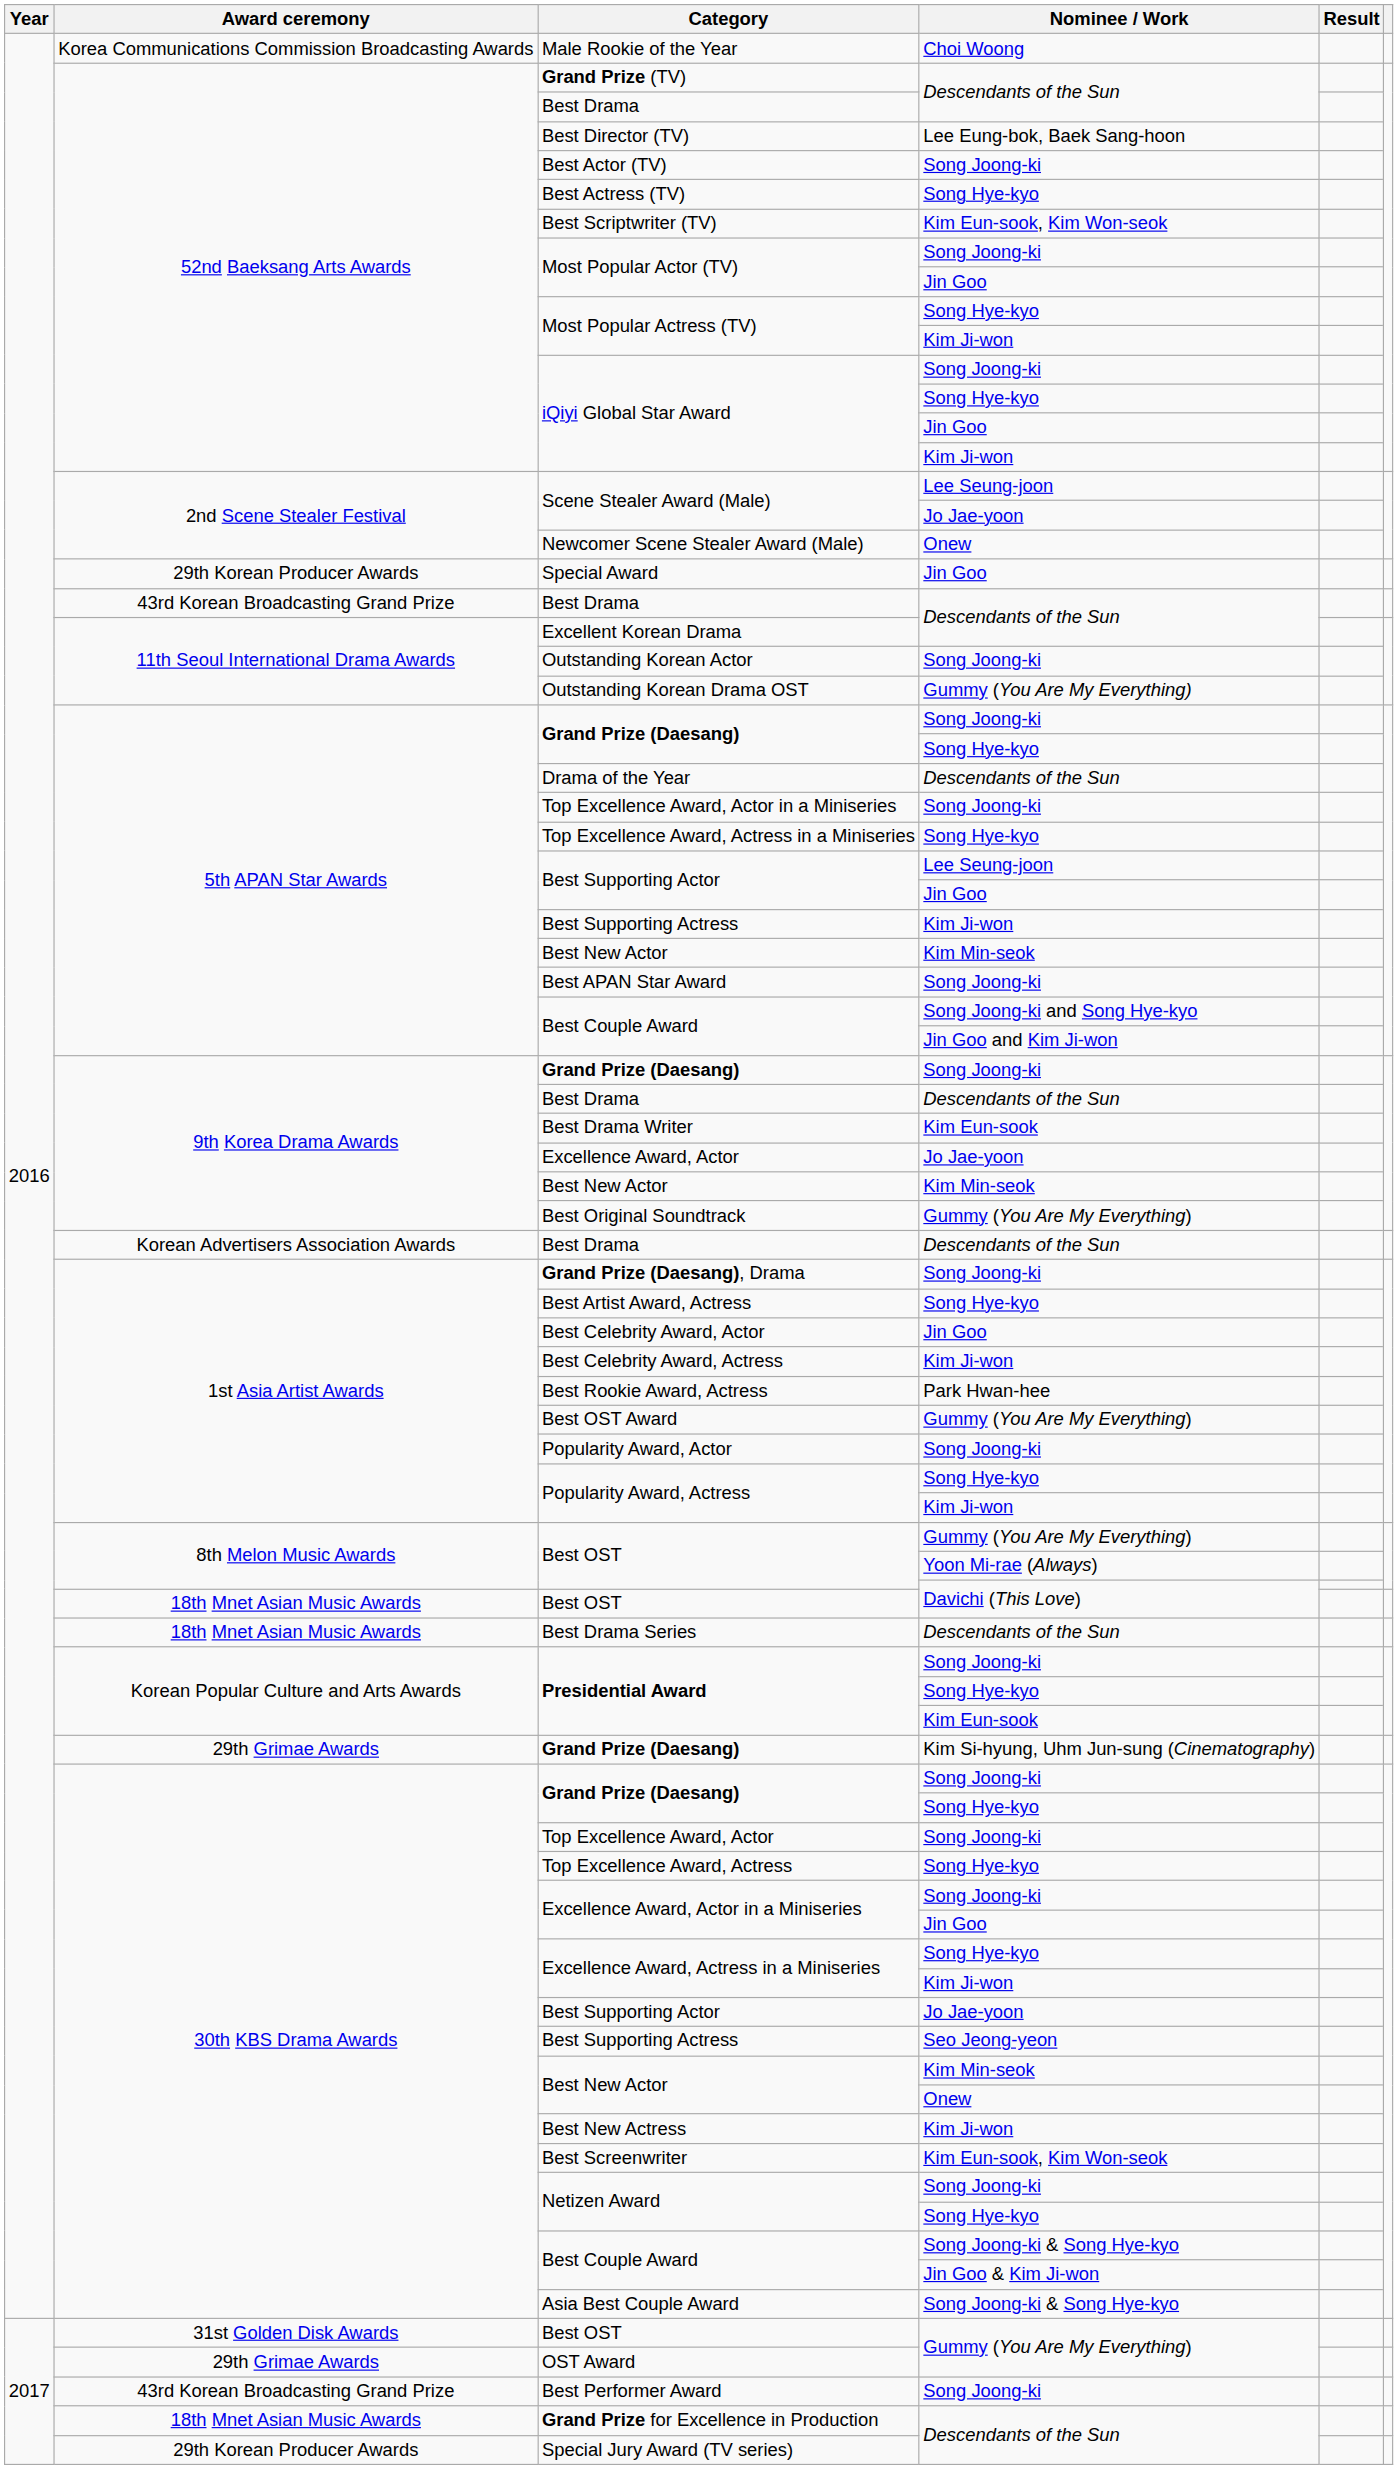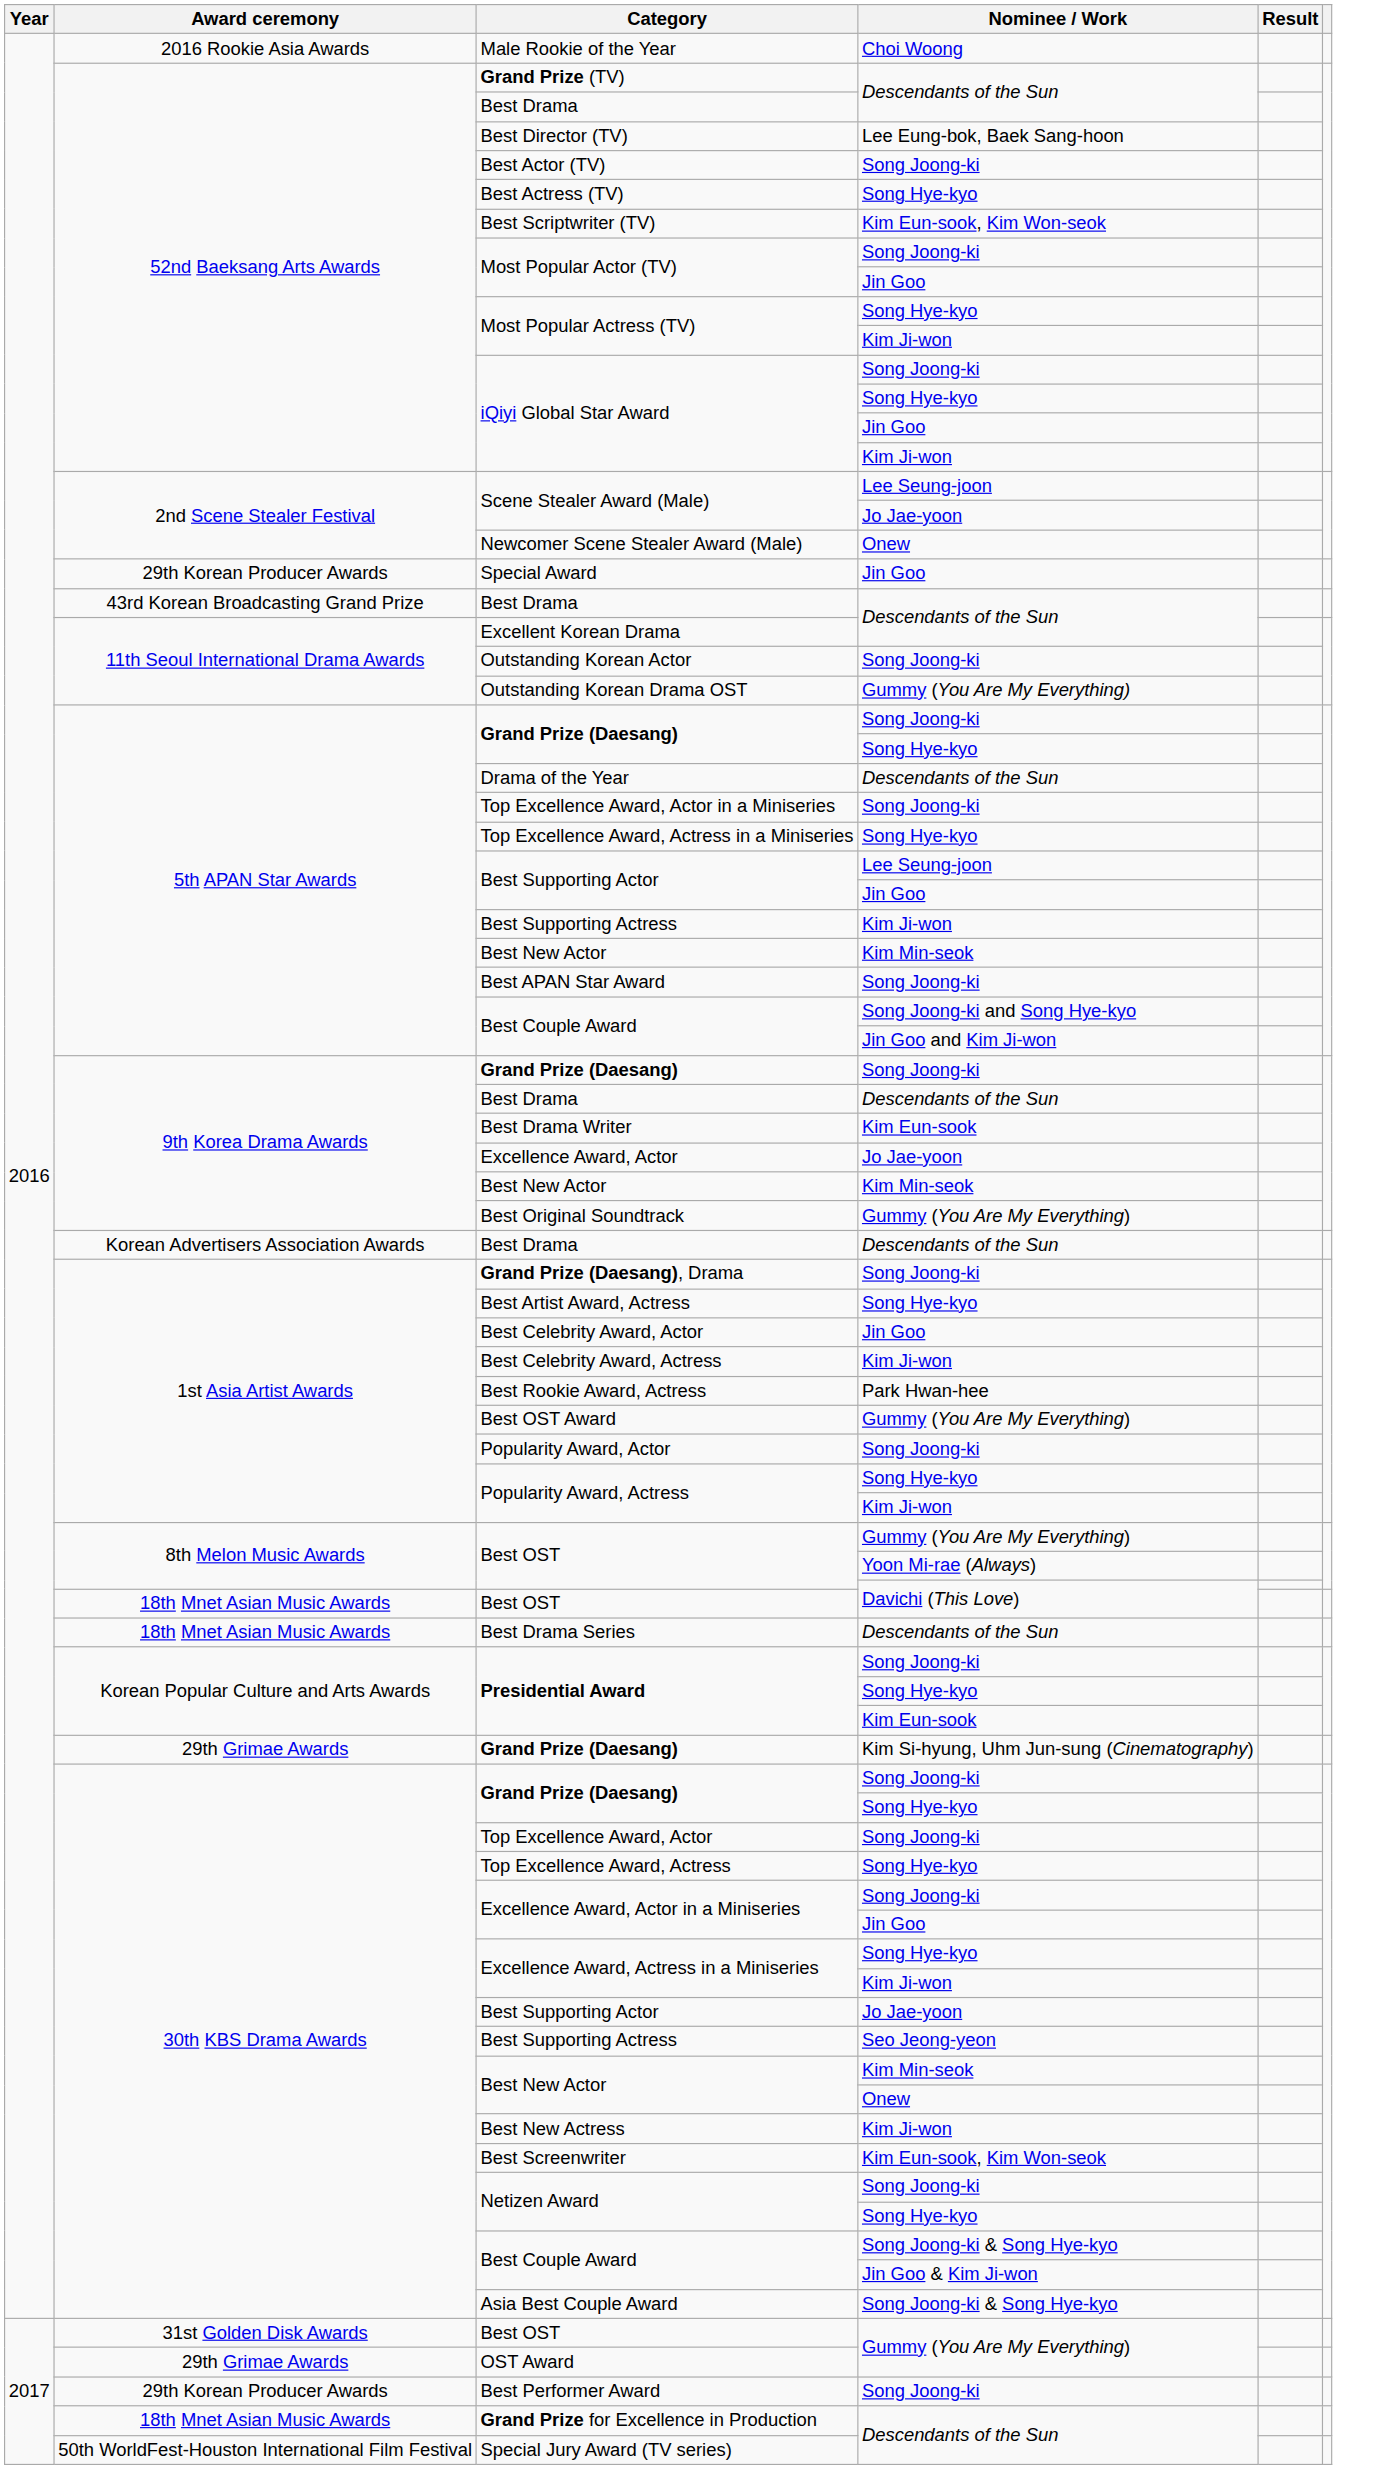 <table class="wikitable plainrowheaders sortable">
 <tr>
 <th scope="col">Year</th>
 <th scope="col">Award ceremony</th>
 <th scope="col">Category</th>
 <th scope="col">Nominee / Work</th>
 <th scope="col">Result</th>
 <th scope="col" class="unsortable"></th>
 </tr>
 <tr>
 <td rowspan="79" style="text-align:center">2016</td>
-<td style="text-align:center">Korea Communications Commission Broadcasting Awards</td>
+<td style="text-align:center">2016 Rookie Asia Awards</td>
 <td>Male Rookie of the Year</td>
 <td><a href='#'>Choi Woong</a></td>
 <td></td>
 <td></td>
 </tr>
 <tr>
 <td rowspan="14" style="text-align:center"><a href='#'>52nd</a> <a href='#'>Baeksang Arts Awards</a></td>
 <td><strong>Grand Prize</strong> (TV)</td>
 <td rowspan="2"><em>Descendants of the Sun</em></td>
 <td></td>
 <td rowspan="14"></td>
 </tr>
 <tr>
 <td>Best Drama</td>
 <td></td>
 </tr>
 <tr>
 <td>Best Director (TV)</td>
 <td>Lee Eung-bok, Baek Sang-hoon</td>
 <td></td>
 </tr>
 <tr>
 <td>Best Actor (TV)</td>
 <td><a href='#'>Song Joong-ki</a></td>
 <td></td>
 </tr>
 <tr>
 <td>Best Actress (TV)</td>
 <td><a href='#'>Song Hye-kyo</a></td>
 <td></td>
 </tr>
 <tr>
 <td>Best Scriptwriter (TV)</td>
 <td><a href='#'>Kim Eun-sook</a>, <a href='#'>Kim Won-seok</a></td>
 <td></td>
 </tr>
 <tr>
 <td rowspan="2">Most Popular Actor (TV)</td>
 <td><a href='#'>Song Joong-ki</a></td>
 <td></td>
 </tr>
 <tr>
 <td><a href='#'>Jin Goo</a></td>
 <td></td>
 </tr>
 <tr>
 <td rowspan="2">Most Popular Actress (TV)</td>
 <td><a href='#'>Song Hye-kyo</a></td>
 <td></td>
 </tr>
 <tr>
 <td><a href='#'>Kim Ji-won</a></td>
 <td></td>
 </tr>
 <tr>
 <td rowspan="4"><a href='#'>iQiyi</a> Global Star Award</td>
 <td><a href='#'>Song Joong-ki</a></td>
 <td></td>
 </tr>
 <tr>
 <td><a href='#'>Song Hye-kyo</a></td>
 <td></td>
 </tr>
 <tr>
 <td><a href='#'>Jin Goo</a></td>
 <td></td>
 </tr>
 <tr>
 <td><a href='#'>Kim Ji-won</a></td>
 <td></td>
 </tr>
 <tr>
 <td rowspan="3" style="text-align:center">2nd <a href='#'>Scene Stealer Festival</a></td>
 <td rowspan="2">Scene Stealer Award (Male)</td>
 <td><a href='#'>Lee Seung-joon</a></td>
 <td></td>
 <td rowspan="3"></td>
 </tr>
 <tr>
 <td><a href='#'>Jo Jae-yoon</a></td>
 <td></td>
 </tr>
 <tr>
 <td>Newcomer Scene Stealer Award (Male)</td>
 <td><a href='#'>Onew</a></td>
 <td></td>
 </tr>
 <tr>
 <td style="text-align:center">29th Korean Producer Awards</td>
 <td>Special Award</td>
 <td><a href='#'>Jin Goo</a></td>
 <td></td>
 <td></td>
 </tr>
 <tr>
 <td style="text-align:center">43rd Korean Broadcasting Grand Prize</td>
 <td>Best Drama</td>
 <td rowspan="2"><em>Descendants of the Sun</em></td>
 <td></td>
 <td></td>
 </tr>
 <tr>
 <td rowspan="3" style="text-align:center"><a href='#'>11th Seoul International Drama Awards</a></td>
 <td>Excellent Korean Drama</td>
 <td></td>
 <td rowspan=3></td>
 </tr>
 <tr>
 <td>Outstanding Korean Actor</td>
 <td><a href='#'>Song Joong-ki</a></td>
 <td></td>
 </tr>
 <tr>
 <td>Outstanding Korean Drama OST</td>
 <td><a href='#'>Gummy</a> (<em>You Are My Everything)</em></td>
 <td></td>
 </tr>
 <tr>
 <td rowspan="12" style="text-align:center "><a href='#'>5th</a> <a href='#'>APAN Star Awards</a></td>
 <td rowspan="2"><strong>Grand Prize (Daesang)</strong></td>
 <td><a href='#'>Song Joong-ki</a></td>
 <td></td>
 <td rowspan=12></td>
 </tr>
 <tr>
 <td><a href='#'>Song Hye-kyo</a></td>
 <td></td>
 </tr>
 <tr>
 <td>Drama of the Year</td>
 <td><em>Descendants of the Sun</em></td>
 <td></td>
 </tr>
 <tr>
 <td>Top Excellence Award, Actor in a Miniseries</td>
 <td><a href='#'>Song Joong-ki</a></td>
 <td></td>
 </tr>
 <tr>
 <td>Top Excellence Award, Actress in a Miniseries</td>
 <td><a href='#'>Song Hye-kyo</a></td>
 <td></td>
 </tr>
 <tr>
 <td rowspan="2">Best Supporting Actor</td>
 <td><a href='#'>Lee Seung-joon</a></td>
 <td></td>
 </tr>
 <tr>
 <td><a href='#'>Jin Goo</a></td>
 <td></td>
 </tr>
 <tr>
 <td>Best Supporting Actress</td>
 <td><a href='#'>Kim Ji-won</a></td>
 <td></td>
 </tr>
 <tr>
 <td>Best New Actor</td>
 <td><a href='#'>Kim Min-seok</a></td>
 <td></td>
 </tr>
 <tr>
 <td>Best APAN Star Award</td>
 <td><a href='#'>Song Joong-ki</a></td>
 <td></td>
 </tr>
 <tr>
 <td rowspan="2">Best Couple Award</td>
 <td><a href='#'>Song Joong-ki</a> and <a href='#'>Song Hye-kyo</a></td>
 <td></td>
 </tr>
 <tr>
 <td><a href='#'>Jin Goo</a> and <a href='#'>Kim Ji-won</a></td>
 <td></td>
 </tr>
 <tr>
 <td rowspan="6" style="text-align:center"><a href='#'>9th</a> <a href='#'>Korea Drama Awards</a></td>
 <td><strong>Grand Prize (Daesang)</strong></td>
 <td><a href='#'>Song Joong-ki</a></td>
 <td></td>
 <td rowspan=6></td>
 </tr>
 <tr>
 <td>Best Drama</td>
 <td><em>Descendants of the Sun</em></td>
 <td></td>
 </tr>
 <tr>
 <td>Best Drama Writer</td>
 <td><a href='#'>Kim Eun-sook</a></td>
 <td></td>
 </tr>
 <tr>
 <td>Excellence Award, Actor</td>
 <td><a href='#'>Jo Jae-yoon</a></td>
 <td></td>
 </tr>
 <tr>
 <td>Best New Actor</td>
 <td><a href='#'>Kim Min-seok</a></td>
 <td></td>
 </tr>
 <tr>
 <td>Best Original Soundtrack</td>
 <td><a href='#'>Gummy</a> (<em>You Are My Everything</em>)</td>
 <td></td>
 </tr>
 <tr>
 <td style="text-align:center">Korean Advertisers Association Awards</td>
 <td>Best Drama</td>
 <td><em>Descendants of the Sun</em></td>
 <td></td>
 <td></td>
 </tr>
 <tr>
 <td rowspan="9" style="text-align:center">1st <a href='#'>Asia Artist Awards</a></td>
 <td><strong>Grand Prize (Daesang)</strong>, Drama</td>
 <td><a href='#'>Song Joong-ki</a></td>
 <td></td>
 <td rowspan=9></td>
 </tr>
 <tr>
 <td>Best Artist Award, Actress</td>
 <td><a href='#'>Song Hye-kyo</a></td>
 <td></td>
 </tr>
 <tr>
 <td>Best Celebrity Award, Actor</td>
 <td><a href='#'>Jin Goo</a></td>
 <td></td>
 </tr>
 <tr>
 <td>Best Celebrity Award, Actress</td>
 <td><a href='#'>Kim Ji-won</a></td>
 <td></td>
 </tr>
 <tr>
 <td>Best Rookie Award, Actress</td>
 <td>Park Hwan-hee</td>
 <td></td>
 </tr>
 <tr>
 <td>Best OST Award</td>
 <td><a href='#'>Gummy</a> (<em>You Are My Everything</em>)</td>
 <td></td>
 </tr>
 <tr>
 <td>Popularity Award, Actor</td>
 <td><a href='#'>Song Joong-ki</a></td>
 <td></td>
 </tr>
 <tr>
 <td rowspan="2">Popularity Award, Actress</td>
 <td><a href='#'>Song Hye-kyo</a></td>
 <td></td>
 </tr>
 <tr>
 <td><a href='#'>Kim Ji-won</a></td>
 <td></td>
 </tr>
 <tr>
 <td rowspan="3" style="text-align:center">8th <a href='#'>Melon Music Awards</a></td>
 <td rowspan="3">Best OST</td>
 <td><a href='#'>Gummy</a> (<em>You Are My Everything</em>)</td>
 <td></td>
 <td rowspan="3"></td>
 </tr>
 <tr>
 <td><a href='#'>Yoon Mi-rae</a> (<em>Always</em>)</td>
 <td></td>
 </tr>
 <tr>
 <td rowspan="2"><a href='#'>Davichi</a> (<em>This Love</em>)</td>
 <td></td>
 </tr>
 <tr>
 <td style="text-align:center"><a href='#'>18th</a> <a href='#'>Mnet Asian Music Awards</a></td>
 <td>Best OST</td>
 <td></td>
 <td></td>
 </tr>
 <tr>
 <td style="text-align:center"><a href='#'>18th</a> <a href='#'>Mnet Asian Music Awards</a></td>
 <td>Best Drama Series</td>
 <td><em>Descendants of the Sun</em></td>
 <td></td>
 <td></td>
 </tr>
 <tr>
 <td rowspan="3" style="text-align:center">Korean Popular Culture and Arts Awards</td>
 <td rowspan="3"><strong>Presidential Award</strong></td>
 <td><a href='#'>Song Joong-ki</a></td>
 <td></td>
 <td rowspan="3"></td>
 </tr>
 <tr>
 <td><a href='#'>Song Hye-kyo</a></td>
 <td></td>
 </tr>
 <tr>
 <td><a href='#'>Kim Eun-sook</a></td>
 <td></td>
 </tr>
 <tr>
 <td style="text-align:center">29th <a href='#'>Grimae Awards</a></td>
 <td><strong>Grand Prize (Daesang)</strong></td>
 <td>Kim Si-hyung, Uhm Jun-sung (<em>Cinematography</em>)</td>
 <td></td>
 <td></td>
 </tr>
 <tr>
 <td rowspan="19" style="text-align:center"><a href='#'>30th</a> <a href='#'>KBS Drama Awards</a></td>
 <td rowspan="2"><strong>Grand Prize (Daesang)</strong></td>
 <td><a href='#'>Song Joong-ki</a></td>
 <td></td>
 <td rowspan=19></td>
 </tr>
 <tr>
 <td><a href='#'>Song Hye-kyo</a></td>
 <td></td>
 </tr>
 <tr>
 <td>Top Excellence Award, Actor</td>
 <td><a href='#'>Song Joong-ki</a></td>
 <td></td>
 </tr>
 <tr>
 <td>Top Excellence Award, Actress</td>
 <td><a href='#'>Song Hye-kyo</a></td>
 <td></td>
 </tr>
 <tr>
 <td rowspan="2">Excellence Award, Actor in a Miniseries</td>
 <td><a href='#'>Song Joong-ki</a></td>
 <td></td>
 </tr>
 <tr>
 <td><a href='#'>Jin Goo</a></td>
 <td></td>
 </tr>
 <tr>
 <td rowspan="2">Excellence Award, Actress in a Miniseries</td>
 <td><a href='#'>Song Hye-kyo</a></td>
 <td></td>
 </tr>
 <tr>
 <td><a href='#'>Kim Ji-won</a></td>
 <td></td>
 </tr>
 <tr>
 <td>Best Supporting Actor</td>
 <td><a href='#'>Jo Jae-yoon</a></td>
 <td></td>
 </tr>
 <tr>
 <td>Best Supporting Actress</td>
 <td><a href='#'>Seo Jeong-yeon</a></td>
 <td></td>
 </tr>
 <tr>
 <td rowspan="2">Best New Actor</td>
 <td><a href='#'>Kim Min-seok</a></td>
 <td></td>
 </tr>
 <tr>
 <td><a href='#'>Onew</a></td>
 <td></td>
 </tr>
 <tr>
 <td>Best New Actress</td>
 <td><a href='#'>Kim Ji-won</a></td>
 <td></td>
 </tr>
 <tr>
 <td>Best Screenwriter</td>
 <td><a href='#'>Kim Eun-sook</a>, <a href='#'>Kim Won-seok</a></td>
 <td></td>
 </tr>
 <tr>
 <td rowspan="2">Netizen Award</td>
 <td><a href='#'>Song Joong-ki</a></td>
 <td></td>
 </tr>
 <tr>
 <td><a href='#'>Song Hye-kyo</a></td>
 <td></td>
 </tr>
 <tr>
 <td rowspan="2">Best Couple Award</td>
 <td><a href='#'>Song Joong-ki</a> & <a href='#'>Song Hye-kyo</a></td>
 <td></td>
 </tr>
 <tr>
 <td><a href='#'>Jin Goo</a> & <a href='#'>Kim Ji-won</a></td>
 <td></td>
 </tr>
 <tr>
 <td>Asia Best Couple Award</td>
 <td><a href='#'>Song Joong-ki</a> & <a href='#'>Song Hye-kyo</a></td>
 <td></td>
 </tr>
 <tr>
 <td rowspan="5" style="text-align:center">2017</td>
 <td style="text-align:center">31st <a href='#'>Golden Disk Awards</a></td>
 <td>Best OST</td>
 <td rowspan="2"><a href='#'>Gummy</a> (<em>You Are My Everything</em>)</td>
 <td></td>
 <td></td>
 </tr>
 <tr>
 <td style="text-align:center">29th <a href='#'>Grimae Awards</a></td>
 <td>OST Award</td>
 <td></td>
 <td></td>
 </tr>
 <tr>
-<td style="text-align:center">43rd Korean Broadcasting Grand Prize</td>
+<td style="text-align:center">29th Korean Producer Awards</td>
 <td>Best Performer Award</td>
 <td><a href='#'>Song Joong-ki</a></td>
 <td></td>
 <td></td>
 </tr>
 <tr>
 <td style="text-align:center"><a href='#'>18th</a> <a href='#'>Mnet Asian Music Awards</a></td>
 <td><strong>Grand Prize</strong> for Excellence in Production</td>
 <td rowspan="2"><em>Descendants of the Sun</em></td>
 <td></td>
 <td></td>
 </tr>
 <tr>
-<td style="text-align:center">29th Korean Producer Awards</td>
+<td style="text-align:center">50th WorldFest-Houston International Film Festival</td>
 <td>Special Jury Award (TV series)</td>
 <td></td>
 <td></td>
 </tr>
 </table>
